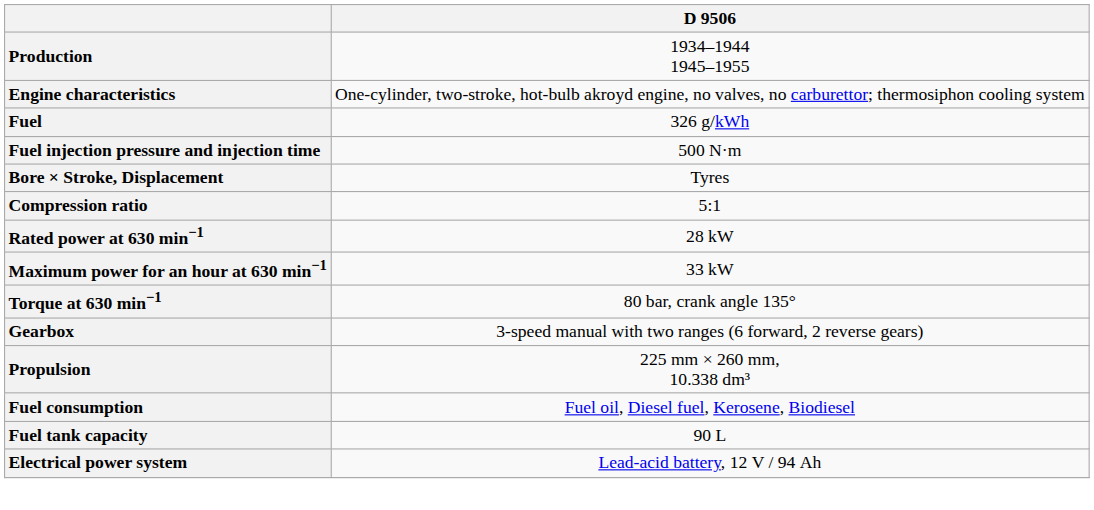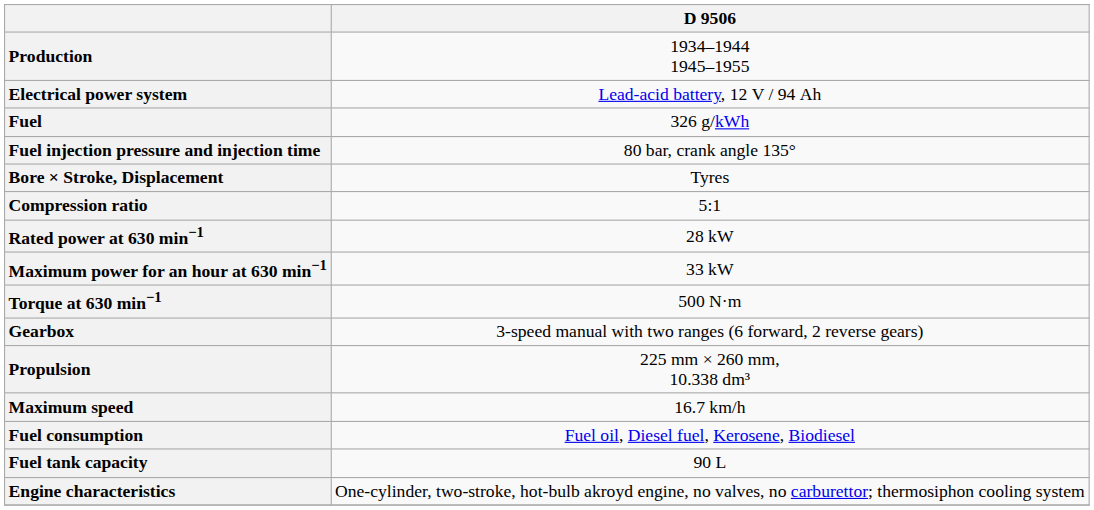 <table class="wikitable" style="text-align:center">
 <tr>
 <th></th>
 <th>D 9506</th>
 </tr>
 <tr>
 <th style="text-align:left">Production</th>
 <td>1934–1944<br>1945–1955</td>
 </tr>
 <tr>
-<th style="text-align:left">Engine characteristics</th>
-<td>One-cylinder, two-stroke, hot-bulb akroyd engine, no valves, no <a href='#'>carburettor</a>; thermosiphon cooling system</td>
+<th style="text-align:left">Electrical power system</th>
+<td><a href='#'>Lead-acid battery</a>, 12 V / 94 Ah</td>
 </tr>
 <tr>
 <th style="text-align:left">Fuel</th>
 <td>326 g/<a href='#'>kWh</a></td>
 </tr>
 <tr>
 <th style="text-align:left">Fuel injection pressure and injection time</th>
-<td>500 N·m</td>
+<td>80 bar, crank angle 135°</td>
 </tr>
 <tr>
 <th style="text-align:left">Bore × Stroke, Displacement</th>
 <td>Tyres</td>
 </tr>
 <tr>
 <th style="text-align:left">Compression ratio</th>
 <td>5:1</td>
 </tr>
 <tr>
 <th style="text-align:left">Rated power at 630 min<sup>−1</sup></th>
 <td>28 kW</td>
 </tr>
 <tr>
 <th style="text-align:left">Maximum power for an hour at 630 min<sup>−1</sup></th>
 <td>33 kW</td>
 </tr>
 <tr>
 <th style="text-align:left">Torque at 630 min<sup>−1</sup></th>
-<td>80 bar, crank angle 135°</td>
+<td>500 N·m</td>
 </tr>
 <tr>
 <th style="text-align:left">Gearbox</th>
 <td>3-speed manual with two ranges (6 forward, 2 reverse gears)</td>
 </tr>
 <tr>
 <th style="text-align:left">Propulsion</th>
 <td>225 mm × 260 mm,<br>10.338 dm³</td>
 </tr>
 <tr>
+<th style="text-align:left">Maximum speed</th>
+<td>16.7 km/h</td>
+</tr>
+<tr>
 <th style="text-align:left">Fuel consumption</th>
 <td><a href='#'>Fuel oil</a>, <a href='#'>Diesel fuel</a>, <a href='#'>Kerosene</a>, <a href='#'>Biodiesel</a></td>
 </tr>
 <tr>
 <th style="text-align:left">Fuel tank capacity</th>
 <td>90 L</td>
 </tr>
 <tr>
-<th style="text-align:left">Electrical power system</th>
-<td><a href='#'>Lead-acid battery</a>, 12 V / 94 Ah</td>
+<th style="text-align:left">Engine characteristics</th>
+<td>One-cylinder, two-stroke, hot-bulb akroyd engine, no valves, no <a href='#'>carburettor</a>; thermosiphon cooling system</td>
 </tr>
 <tr>
 </tr>
 </table>
